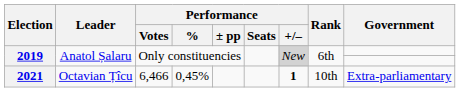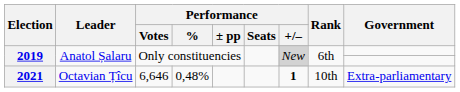 <table class=wikitable style=text-align:center>
 <tr>
 <th rowspan="2"><strong>Election</strong></th>
 <th rowspan="2">Leader</th>
 <th colspan="5" scope="col">Performance</th>
 <th rowspan="2">Rank</th>
 <th rowspan="2">Government</th>
 </tr>
 <tr>
 <th><strong>Votes</strong></th>
 <th><strong>%</strong></th>
 <th><strong>± pp</strong></th>
 <th><strong>Seats</strong></th>
 <th><strong>+/–</strong></th>
 </tr>
 <tr>
 <th rowspan="2"><a href='#'>2019</a></th>
 <td rowspan="2"><a href='#'>Anatol Șalaru</a></td>
 <td rowspan="2" colspan=3>Only constituencies</td>
 <td rowspan="2"></td>
 <td rowspan="2" bgcolor="lightgrey"><em>New</em></td>
 <td rowspan="2">6th</td>
 <td></td>
 </tr>
 <tr>
 <td></td>
 </tr>
 <tr>
 <th><a href='#'>2021</a></th>
 <td><a href='#'>Octavian Țîcu</a></td>
-<td>6,466</td>
-<td>0,45%</td>
+<td>6,646</td>
+<td>0,48%</td>
 <td></td>
 <td></td>
 <td><strong> 1</strong></td>
 <td>10th</td>
 <td><a href='#'>Extra-parliamentary</a></td>
 </tr>
 </table>
